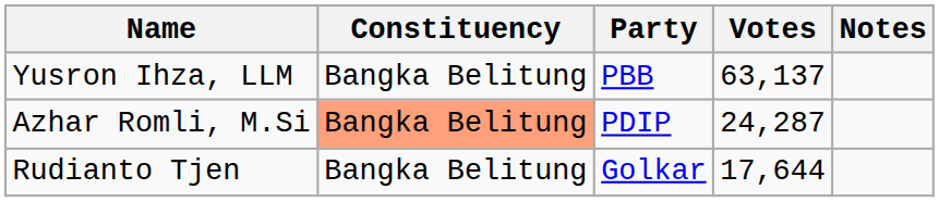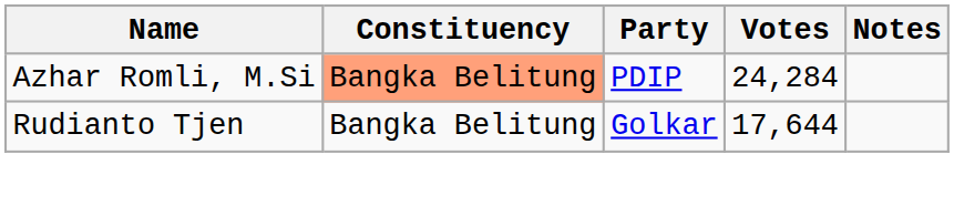 <table class="wikitable sortable">
 <tr>
 <th>Name</th>
 <th>Constituency</th>
 <th>Party</th>
 <th>Votes</th>
 <th>Notes</th>
 </tr>
 <tr>
-<td>Yusron Ihza, LLM</td>
-<td>Bangka Belitung</td>
-<td><a href='#'>PBB</a></td>
-<td>63,137</td>
-<td></td>
-</tr>
-<tr>
 <td>Azhar Romli, M.Si</td>
 <td style="background: lightsalmon;">Bangka Belitung</td>
 <td><a href='#'>PDIP</a></td>
-<td>24,287</td>
+<td>24,284</td>
 <td></td>
 </tr>
 <tr>
 <td>Rudianto Tjen</td>
 <td>Bangka Belitung</td>
 <td><a href='#'>Golkar</a></td>
 <td>17,644</td>
 <td></td>
 </tr>
 </table>
